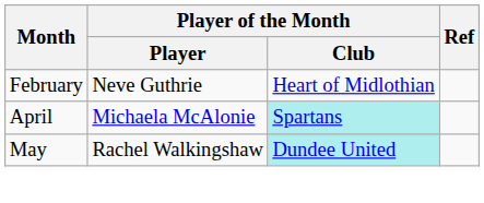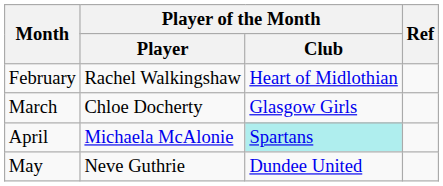 <table class="wikitable">
 <tr>
 <th rowspan="2">Month</th>
 <th colspan="2">Player of the Month</th>
 <th rowspan="2">Ref</th>
 </tr>
 <tr>
 <th>Player</th>
 <th>Club</th>
 </tr>
 <tr>
 <td>February</td>
-<td> Neve Guthrie</td>
+<td> Rachel Walkingshaw</td>
 <td><a href='#'>Heart of Midlothian</a></td>
+<td></td>
+</tr>
+<tr>
+<td>March</td>
+<td> Chloe Docherty</td>
+<td><a href='#'>Glasgow Girls</a></td>
 <td></td>
 </tr>
 <tr>
 <td>April</td>
 <td> <a href='#'>Michaela McAlonie</a></td>
 <td style="background: paleturquoise;"><a href='#'>Spartans</a></td>
 <td></td>
 </tr>
 <tr>
 <td>May</td>
-<td> Rachel Walkingshaw</td>
-<td style="background: paleturquoise;"><a href='#'>Dundee United</a></td>
+<td> Neve Guthrie</td>
+<td><a href='#'>Dundee United</a></td>
 <td></td>
 </tr>
 </table>
